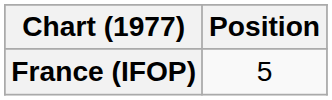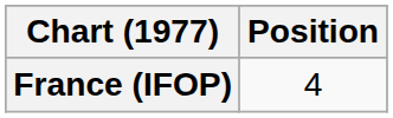 <table class="wikitable plainrowheaders" style="text-align:center">
 <tr>
 <th>Chart (1977)</th>
 <th>Position</th>
 </tr>
 <tr>
 <th scope="row">France (IFOP)</th>
-<td>5</td>
+<td>4</td>
 </tr>
 </table>
